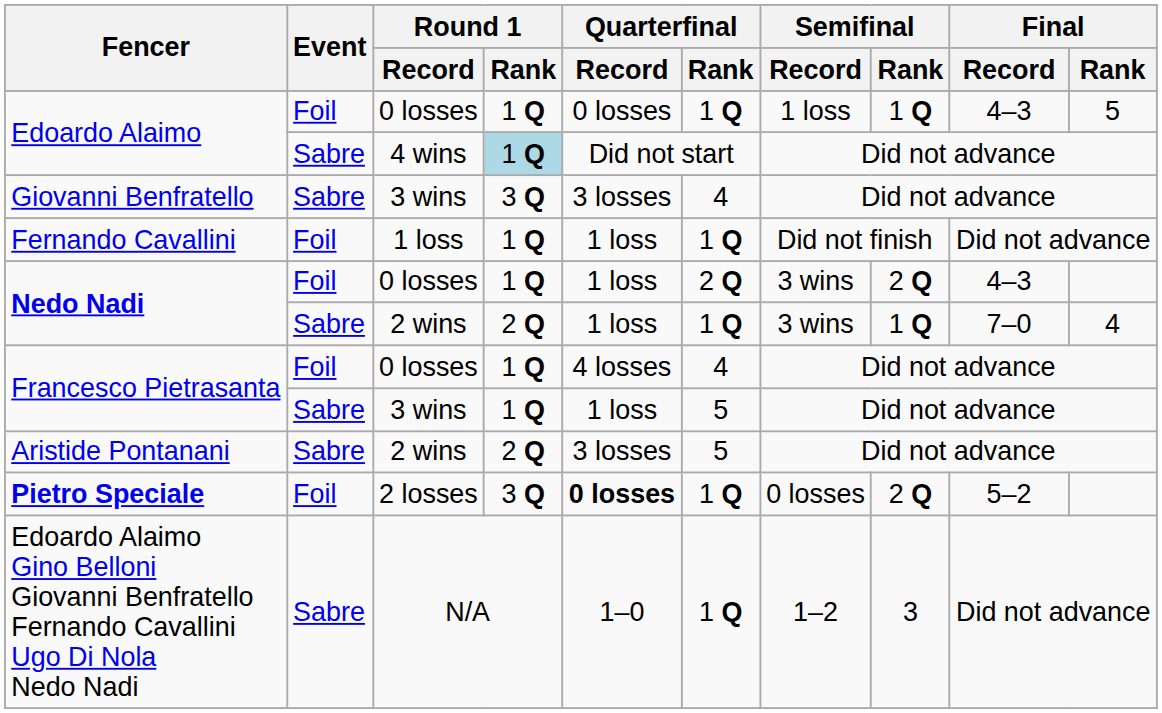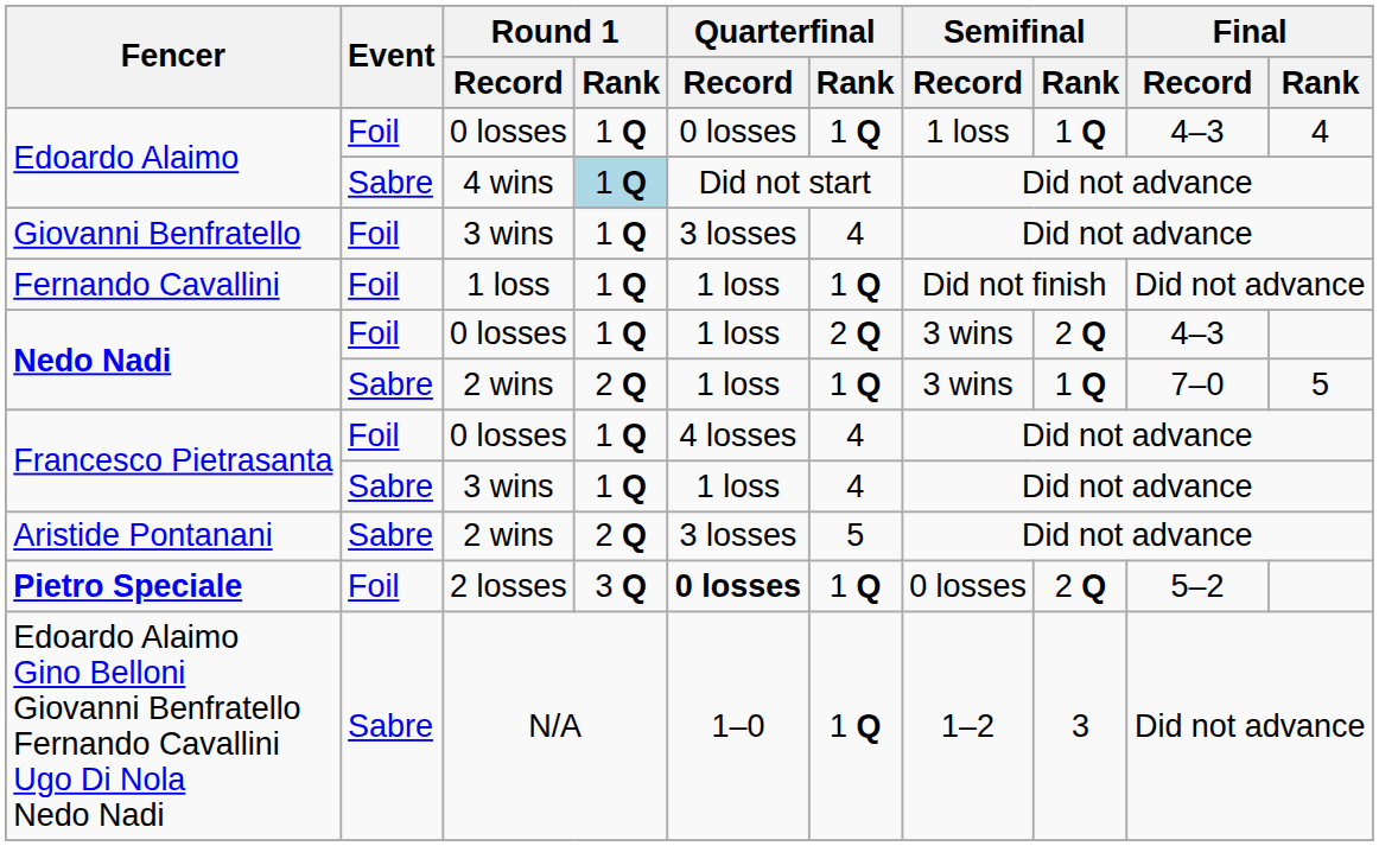 <table class=wikitable style="font-size:90%">
 <tr>
 <th rowspan="2">Fencer</th>
 <th rowspan="2">Event</th>
 <th colspan="2">Round 1</th>
 <th colspan="2">Quarterfinal</th>
 <th colspan="2">Semifinal</th>
 <th colspan="2">Final</th>
 </tr>
 <tr>
 <th>Record</th>
 <th>Rank</th>
 <th>Record</th>
 <th>Rank</th>
 <th>Record</th>
 <th>Rank</th>
 <th>Record</th>
 <th>Rank</th>
 </tr>
 <tr>
 <td rowspan=2><a href='#'>Edoardo Alaimo</a></td>
 <td><a href='#'>Foil</a></td>
 <td align=center>0 losses</td>
 <td align=center>1 <strong>Q</strong></td>
 <td align=center>0 losses</td>
 <td align=center>1 <strong>Q</strong></td>
 <td align=center>1 loss</td>
 <td align=center>1 <strong>Q</strong></td>
 <td align=center>4–3</td>
-<td align=center>5</td>
+<td align=center>4</td>
 </tr>
 <tr>
 <td><a href='#'>Sabre</a></td>
 <td align=center>4 wins</td>
 <td align=center style="background: lightblue;">1 <strong>Q</strong></td>
 <td align=center colspan=2>Did not start</td>
 <td align=center colspan=4>Did not advance</td>
 </tr>
 <tr>
 <td><a href='#'>Giovanni Benfratello</a></td>
-<td><a href='#'>Sabre</a></td>
+<td><a href='#'>Foil</a></td>
 <td align=center>3 wins</td>
-<td align=center>3 <strong>Q</strong></td>
+<td align=center>1 <strong>Q</strong></td>
 <td align=center>3 losses</td>
 <td align=center>4</td>
 <td align=center colspan=4>Did not advance</td>
 </tr>
 <tr>
 <td><a href='#'>Fernando Cavallini</a></td>
 <td><a href='#'>Foil</a></td>
 <td align=center>1 loss</td>
 <td align=center>1 <strong>Q</strong></td>
 <td align=center>1 loss</td>
 <td align=center>1 <strong>Q</strong></td>
 <td align=center colspan=2>Did not finish</td>
 <td align=center colspan=2>Did not advance</td>
 </tr>
 <tr>
 <td rowspan=2><strong><a href='#'>Nedo Nadi</a></strong></td>
 <td><a href='#'>Foil</a></td>
 <td align=center>0 losses</td>
 <td align=center>1 <strong>Q</strong></td>
 <td align=center>1 loss</td>
 <td align=center>2 <strong>Q</strong></td>
 <td align=center>3 wins</td>
 <td align=center>2 <strong>Q</strong></td>
 <td align=center>4–3</td>
 <td align=center></td>
 </tr>
 <tr>
 <td><a href='#'>Sabre</a></td>
 <td align=center>2 wins</td>
 <td align=center>2 <strong>Q</strong></td>
 <td align=center>1 loss</td>
 <td align=center>1 <strong>Q</strong></td>
 <td align=center>3 wins</td>
 <td align=center>1 <strong>Q</strong></td>
 <td align=center>7–0</td>
-<td align=center>4</td>
+<td align=center>5</td>
 </tr>
 <tr>
 <td rowspan=2><a href='#'>Francesco Pietrasanta</a></td>
 <td><a href='#'>Foil</a></td>
 <td align=center>0 losses</td>
 <td align=center>1 <strong>Q</strong></td>
 <td align=center>4 losses</td>
 <td align=center>4</td>
 <td align=center colspan=4>Did not advance</td>
 </tr>
 <tr>
 <td><a href='#'>Sabre</a></td>
 <td align=center>3 wins</td>
 <td align=center>1 <strong>Q</strong></td>
 <td align=center>1 loss</td>
-<td align=center>5</td>
+<td align=center>4</td>
 <td align=center colspan=4>Did not advance</td>
 </tr>
 <tr>
 <td><a href='#'>Aristide Pontanani</a></td>
 <td><a href='#'>Sabre</a></td>
 <td align=center>2 wins</td>
 <td align=center>2 <strong>Q</strong></td>
 <td align=center>3 losses</td>
 <td align=center>5</td>
 <td align=center colspan=4>Did not advance</td>
 </tr>
 <tr>
 <td><strong><a href='#'>Pietro Speciale</a></strong></td>
 <td><a href='#'>Foil</a></td>
 <td align=center>2 losses</td>
 <td align=center>3 <strong>Q</strong></td>
 <td align=center><strong>0 losses</strong></td>
 <td align=center>1 <strong>Q</strong></td>
 <td align=center>0 losses</td>
 <td align=center>2 <strong>Q</strong></td>
 <td align=center>5–2</td>
 <td align=center></td>
 </tr>
 <tr>
 <td>Edoardo Alaimo <br> <a href='#'>Gino Belloni</a> <br> Giovanni Benfratello <br> Fernando Cavallini <br> <a href='#'>Ugo Di Nola</a> <br> Nedo Nadi</td>
 <td><a href='#'>Sabre</a></td>
 <td align=center colspan=2>N/A</td>
 <td align=center>1–0</td>
 <td align=center>1 <strong>Q</strong></td>
 <td align=center>1–2</td>
 <td align=center>3</td>
 <td align=center colspan=2>Did not advance</td>
 </tr>
 </table>
